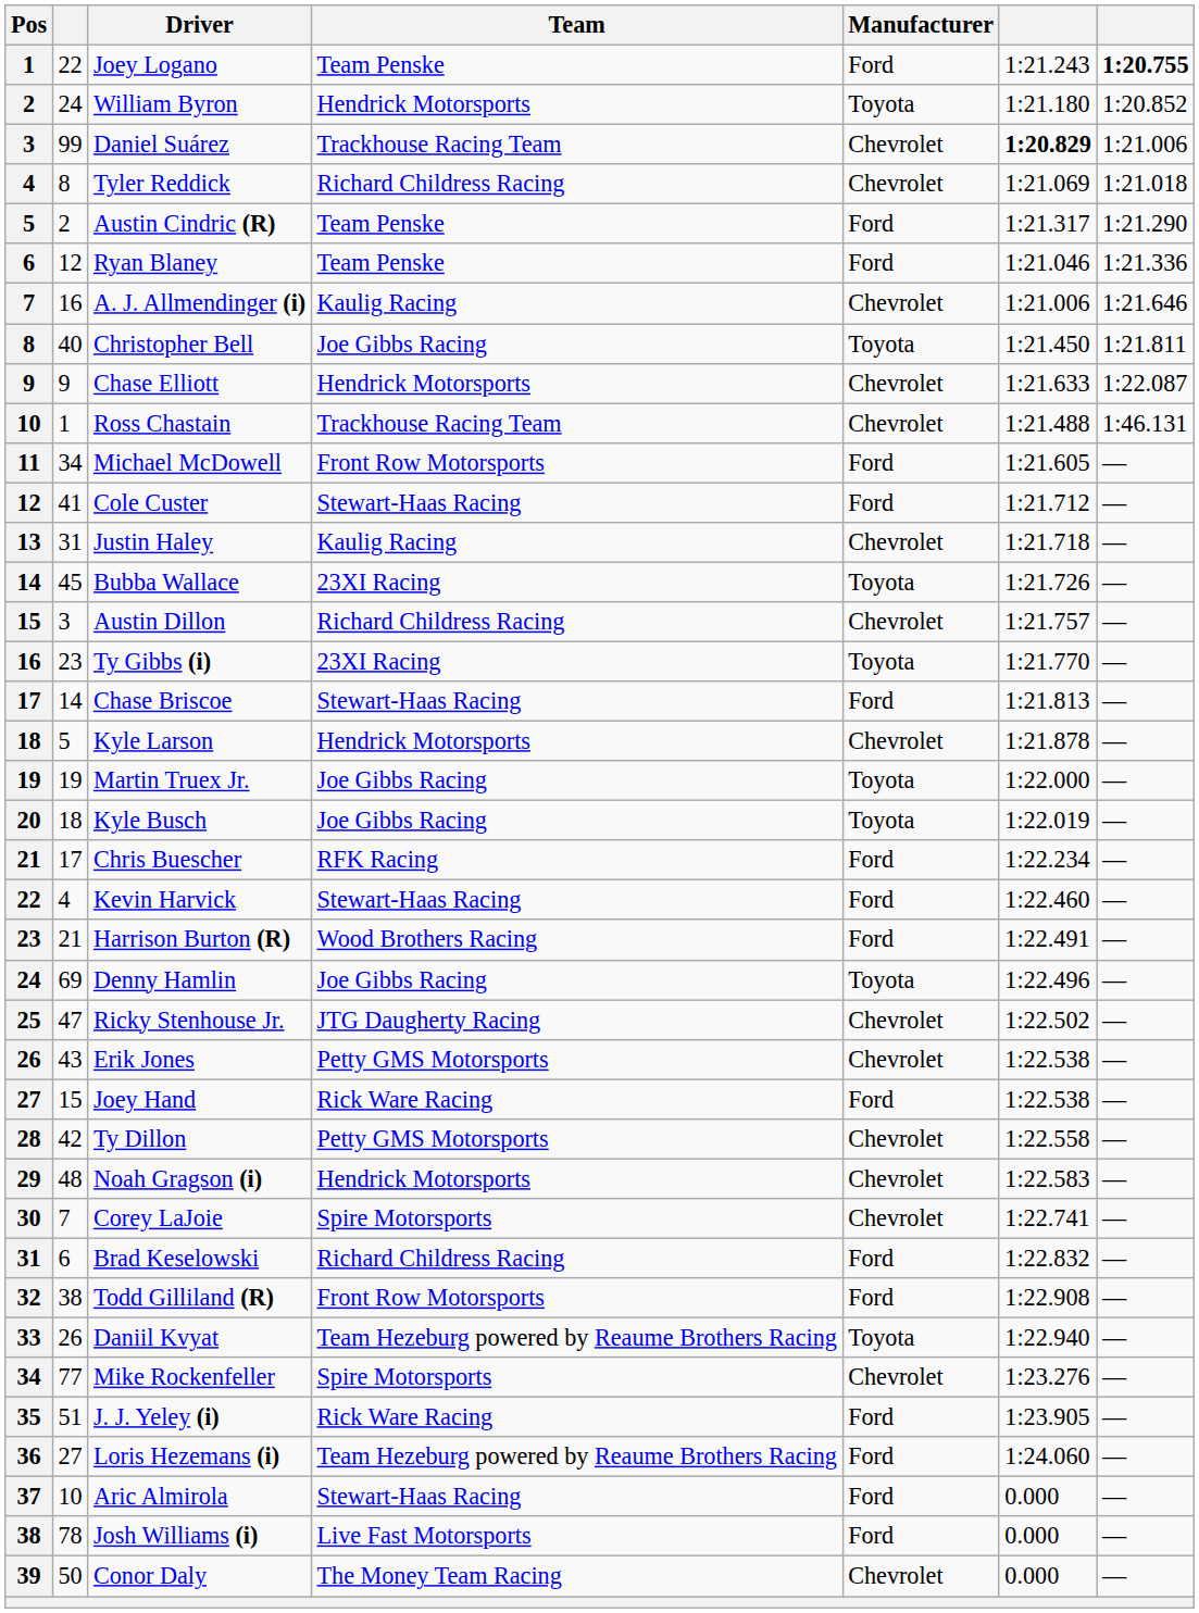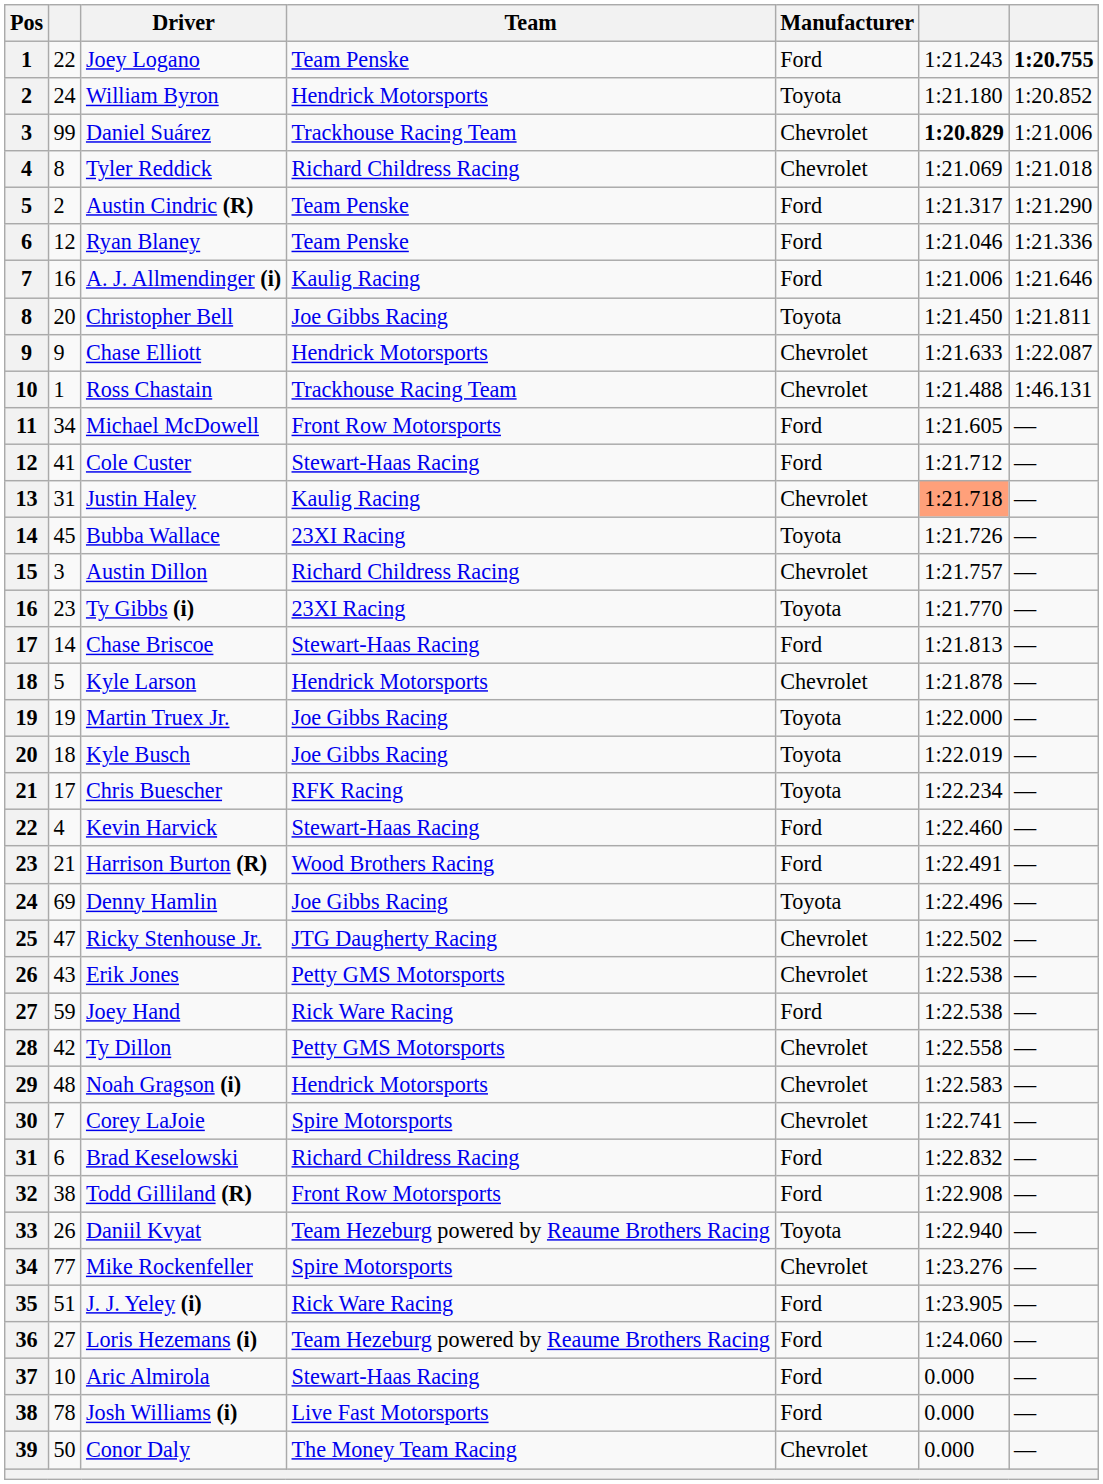 <table class="wikitable" style="font-size:95%">
 <tr>
 <th>Pos</th>
 <th></th>
 <th>Driver</th>
 <th>Team</th>
 <th>Manufacturer</th>
 <th></th>
 <th></th>
 </tr>
 <tr>
 <th>1</th>
 <td>22</td>
 <td><a href='#'>Joey Logano</a></td>
 <td><a href='#'>Team Penske</a></td>
 <td>Ford</td>
 <td>1:21.243</td>
 <td><strong>1:20.755</strong></td>
 </tr>
 <tr>
 <th>2</th>
 <td>24</td>
 <td><a href='#'>William Byron</a></td>
 <td><a href='#'>Hendrick Motorsports</a></td>
 <td>Toyota</td>
 <td>1:21.180</td>
 <td>1:20.852</td>
 </tr>
 <tr>
 <th>3</th>
 <td>99</td>
 <td><a href='#'>Daniel Suárez</a></td>
 <td><a href='#'>Trackhouse Racing Team</a></td>
 <td>Chevrolet</td>
 <td><strong>1:20.829</strong></td>
 <td>1:21.006</td>
 </tr>
 <tr>
 <th>4</th>
 <td>8</td>
 <td><a href='#'>Tyler Reddick</a></td>
 <td><a href='#'>Richard Childress Racing</a></td>
 <td>Chevrolet</td>
 <td>1:21.069</td>
 <td>1:21.018</td>
 </tr>
 <tr>
 <th>5</th>
 <td>2</td>
 <td><a href='#'>Austin Cindric</a> <strong>(R)</strong></td>
 <td><a href='#'>Team Penske</a></td>
 <td>Ford</td>
 <td>1:21.317</td>
 <td>1:21.290</td>
 </tr>
 <tr>
 <th>6</th>
 <td>12</td>
 <td><a href='#'>Ryan Blaney</a></td>
 <td><a href='#'>Team Penske</a></td>
 <td>Ford</td>
 <td>1:21.046</td>
 <td>1:21.336</td>
 </tr>
 <tr>
 <th>7</th>
 <td>16</td>
 <td><a href='#'>A. J. Allmendinger</a> <strong>(i)</strong></td>
 <td><a href='#'>Kaulig Racing</a></td>
-<td>Chevrolet</td>
+<td>Ford</td>
 <td>1:21.006</td>
 <td>1:21.646</td>
 </tr>
 <tr>
 <th>8</th>
-<td>40</td>
+<td>20</td>
 <td><a href='#'>Christopher Bell</a></td>
 <td><a href='#'>Joe Gibbs Racing</a></td>
 <td>Toyota</td>
 <td>1:21.450</td>
 <td>1:21.811</td>
 </tr>
 <tr>
 <th>9</th>
 <td>9</td>
 <td><a href='#'>Chase Elliott</a></td>
 <td><a href='#'>Hendrick Motorsports</a></td>
 <td>Chevrolet</td>
 <td>1:21.633</td>
 <td>1:22.087</td>
 </tr>
 <tr>
 <th>10</th>
 <td>1</td>
 <td><a href='#'>Ross Chastain</a></td>
 <td><a href='#'>Trackhouse Racing Team</a></td>
 <td>Chevrolet</td>
 <td>1:21.488</td>
 <td>1:46.131</td>
 </tr>
 <tr>
 <th>11</th>
 <td>34</td>
 <td><a href='#'>Michael McDowell</a></td>
 <td><a href='#'>Front Row Motorsports</a></td>
 <td>Ford</td>
 <td>1:21.605</td>
 <td>—</td>
 </tr>
 <tr>
 <th>12</th>
 <td>41</td>
 <td><a href='#'>Cole Custer</a></td>
 <td><a href='#'>Stewart-Haas Racing</a></td>
 <td>Ford</td>
 <td>1:21.712</td>
 <td>—</td>
 </tr>
 <tr>
 <th>13</th>
 <td>31</td>
 <td><a href='#'>Justin Haley</a></td>
 <td><a href='#'>Kaulig Racing</a></td>
 <td>Chevrolet</td>
-<td>1:21.718</td>
+<td style="background: lightsalmon;">1:21.718</td>
 <td>—</td>
 </tr>
 <tr>
 <th>14</th>
 <td>45</td>
 <td><a href='#'>Bubba Wallace</a></td>
 <td><a href='#'>23XI Racing</a></td>
 <td>Toyota</td>
 <td>1:21.726</td>
 <td>—</td>
 </tr>
 <tr>
 <th>15</th>
 <td>3</td>
 <td><a href='#'>Austin Dillon</a></td>
 <td><a href='#'>Richard Childress Racing</a></td>
 <td>Chevrolet</td>
 <td>1:21.757</td>
 <td>—</td>
 </tr>
 <tr>
 <th>16</th>
 <td>23</td>
 <td><a href='#'>Ty Gibbs</a> <strong>(i)</strong></td>
 <td><a href='#'>23XI Racing</a></td>
 <td>Toyota</td>
 <td>1:21.770</td>
 <td>—</td>
 </tr>
 <tr>
 <th>17</th>
 <td>14</td>
 <td><a href='#'>Chase Briscoe</a></td>
 <td><a href='#'>Stewart-Haas Racing</a></td>
 <td>Ford</td>
 <td>1:21.813</td>
 <td>—</td>
 </tr>
 <tr>
 <th>18</th>
 <td>5</td>
 <td><a href='#'>Kyle Larson</a></td>
 <td><a href='#'>Hendrick Motorsports</a></td>
 <td>Chevrolet</td>
 <td>1:21.878</td>
 <td>—</td>
 </tr>
 <tr>
 <th>19</th>
 <td>19</td>
 <td><a href='#'>Martin Truex Jr.</a></td>
 <td><a href='#'>Joe Gibbs Racing</a></td>
 <td>Toyota</td>
 <td>1:22.000</td>
 <td>—</td>
 </tr>
 <tr>
 <th>20</th>
 <td>18</td>
 <td><a href='#'>Kyle Busch</a></td>
 <td><a href='#'>Joe Gibbs Racing</a></td>
 <td>Toyota</td>
 <td>1:22.019</td>
 <td>—</td>
 </tr>
 <tr>
 <th>21</th>
 <td>17</td>
 <td><a href='#'>Chris Buescher</a></td>
 <td><a href='#'>RFK Racing</a></td>
-<td>Ford</td>
+<td>Toyota</td>
 <td>1:22.234</td>
 <td>—</td>
 </tr>
 <tr>
 <th>22</th>
 <td>4</td>
 <td><a href='#'>Kevin Harvick</a></td>
 <td><a href='#'>Stewart-Haas Racing</a></td>
 <td>Ford</td>
 <td>1:22.460</td>
 <td>—</td>
 </tr>
 <tr>
 <th>23</th>
 <td>21</td>
 <td><a href='#'>Harrison Burton</a> <strong>(R)</strong></td>
 <td><a href='#'>Wood Brothers Racing</a></td>
 <td>Ford</td>
 <td>1:22.491</td>
 <td>—</td>
 </tr>
 <tr>
 <th>24</th>
 <td>69</td>
 <td><a href='#'>Denny Hamlin</a></td>
 <td><a href='#'>Joe Gibbs Racing</a></td>
 <td>Toyota</td>
 <td>1:22.496</td>
 <td>—</td>
 </tr>
 <tr>
 <th>25</th>
 <td>47</td>
 <td><a href='#'>Ricky Stenhouse Jr.</a></td>
 <td><a href='#'>JTG Daugherty Racing</a></td>
 <td>Chevrolet</td>
 <td>1:22.502</td>
 <td>—</td>
 </tr>
 <tr>
 <th>26</th>
 <td>43</td>
 <td><a href='#'>Erik Jones</a></td>
 <td><a href='#'>Petty GMS Motorsports</a></td>
 <td>Chevrolet</td>
 <td>1:22.538</td>
 <td>—</td>
 </tr>
 <tr>
 <th>27</th>
-<td>15</td>
+<td>59</td>
 <td><a href='#'>Joey Hand</a></td>
 <td><a href='#'>Rick Ware Racing</a></td>
 <td>Ford</td>
 <td>1:22.538</td>
 <td>—</td>
 </tr>
 <tr>
 <th>28</th>
 <td>42</td>
 <td><a href='#'>Ty Dillon</a></td>
 <td><a href='#'>Petty GMS Motorsports</a></td>
 <td>Chevrolet</td>
 <td>1:22.558</td>
 <td>—</td>
 </tr>
 <tr>
 <th>29</th>
 <td>48</td>
 <td><a href='#'>Noah Gragson</a> <strong>(i)</strong></td>
 <td><a href='#'>Hendrick Motorsports</a></td>
 <td>Chevrolet</td>
 <td>1:22.583</td>
 <td>—</td>
 </tr>
 <tr>
 <th>30</th>
 <td>7</td>
 <td><a href='#'>Corey LaJoie</a></td>
 <td><a href='#'>Spire Motorsports</a></td>
 <td>Chevrolet</td>
 <td>1:22.741</td>
 <td>—</td>
 </tr>
 <tr>
 <th>31</th>
 <td>6</td>
 <td><a href='#'>Brad Keselowski</a></td>
 <td><a href='#'>Richard Childress Racing</a></td>
 <td>Ford</td>
 <td>1:22.832</td>
 <td>—</td>
 </tr>
 <tr>
 <th>32</th>
 <td>38</td>
 <td><a href='#'>Todd Gilliland</a> <strong>(R)</strong></td>
 <td><a href='#'>Front Row Motorsports</a></td>
 <td>Ford</td>
 <td>1:22.908</td>
 <td>—</td>
 </tr>
 <tr>
 <th>33</th>
 <td>26</td>
 <td><a href='#'>Daniil Kvyat</a></td>
 <td><a href='#'>Team Hezeburg</a> powered by <a href='#'>Reaume Brothers Racing</a></td>
 <td>Toyota</td>
 <td>1:22.940</td>
 <td>—</td>
 </tr>
 <tr>
 <th>34</th>
 <td>77</td>
 <td><a href='#'>Mike Rockenfeller</a></td>
 <td><a href='#'>Spire Motorsports</a></td>
 <td>Chevrolet</td>
 <td>1:23.276</td>
 <td>—</td>
 </tr>
 <tr>
 <th>35</th>
 <td>51</td>
 <td><a href='#'>J. J. Yeley</a> <strong>(i)</strong></td>
 <td><a href='#'>Rick Ware Racing</a></td>
 <td>Ford</td>
 <td>1:23.905</td>
 <td>—</td>
 </tr>
 <tr>
 <th>36</th>
 <td>27</td>
 <td><a href='#'>Loris Hezemans</a> <strong>(i)</strong></td>
 <td><a href='#'>Team Hezeburg</a> powered by <a href='#'>Reaume Brothers Racing</a></td>
 <td>Ford</td>
 <td>1:24.060</td>
 <td>—</td>
 </tr>
 <tr>
 <th>37</th>
 <td>10</td>
 <td><a href='#'>Aric Almirola</a></td>
 <td><a href='#'>Stewart-Haas Racing</a></td>
 <td>Ford</td>
 <td>0.000</td>
 <td>—</td>
 </tr>
 <tr>
 <th>38</th>
 <td>78</td>
 <td><a href='#'>Josh Williams</a> <strong>(i)</strong></td>
 <td><a href='#'>Live Fast Motorsports</a></td>
 <td>Ford</td>
 <td>0.000</td>
 <td>—</td>
 </tr>
 <tr>
 <th>39</th>
 <td>50</td>
 <td><a href='#'>Conor Daly</a></td>
 <td><a href='#'>The Money Team Racing</a></td>
 <td>Chevrolet</td>
 <td>0.000</td>
 <td>—</td>
 </tr>
 <tr>
 <th colspan="7"></th>
 </tr>
 </table>
